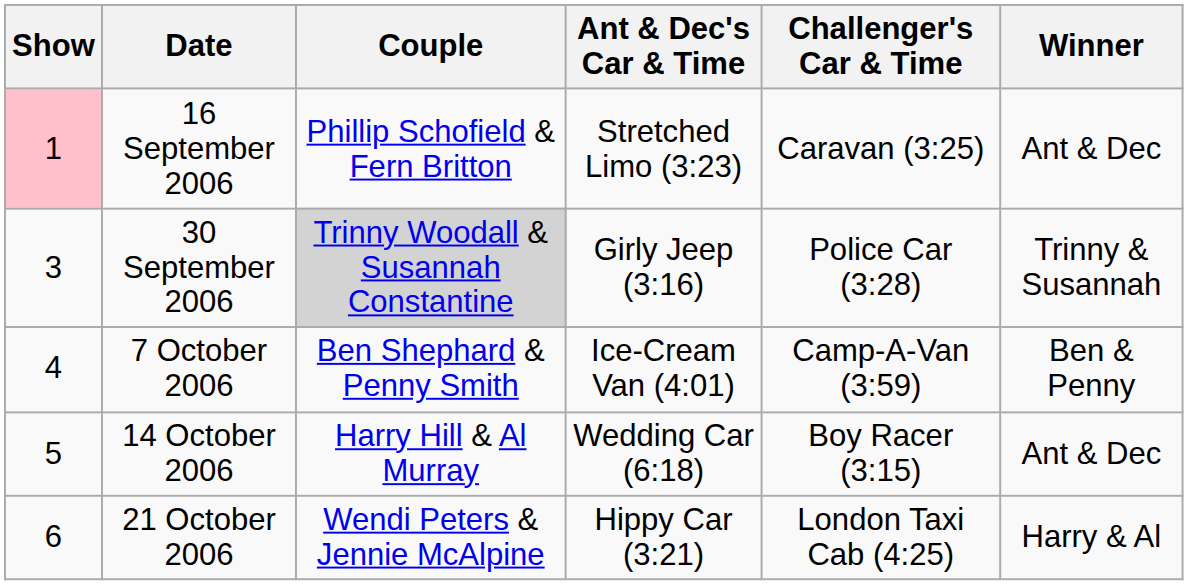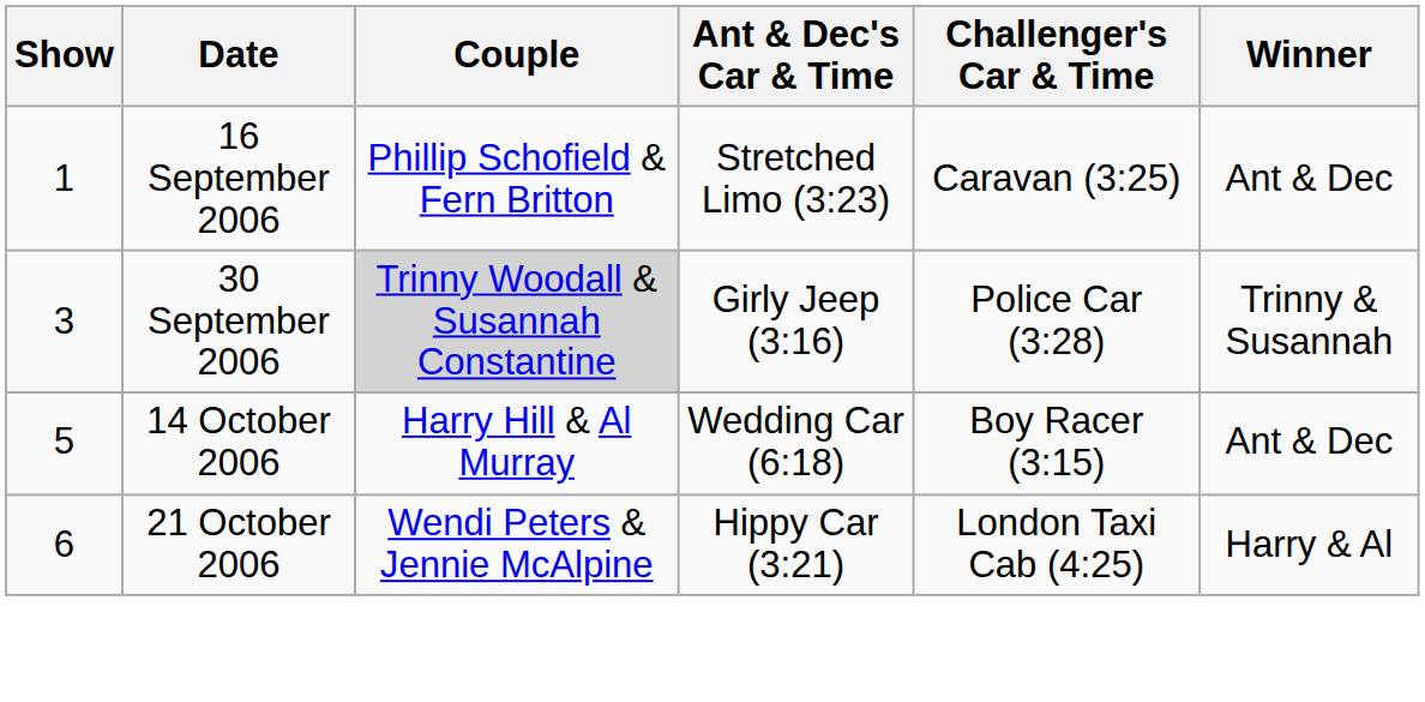 <table class="wikitable" style="text-align:center">
 <tr>
 <th>Show</th>
 <th>Date</th>
 <th>Couple</th>
 <th>Ant & Dec's Car & Time</th>
 <th>Challenger's Car & Time</th>
 <th>Winner</th>
 </tr>
 <tr>
-<td style="background: pink;">1</td>
+<td>1</td>
 <td>16 September 2006</td>
 <td><a href='#'>Phillip Schofield</a> & <a href='#'>Fern Britton</a></td>
 <td>Stretched Limo (3:23)</td>
 <td>Caravan (3:25)</td>
 <td>Ant & Dec</td>
 </tr>
 <tr>
 <td>3</td>
 <td>30 September 2006</td>
 <td style="background: lightgrey;"><a href='#'>Trinny Woodall</a> & <a href='#'>Susannah Constantine</a></td>
 <td>Girly Jeep (3:16)</td>
 <td>Police Car (3:28)</td>
 <td>Trinny & Susannah</td>
-</tr>
-<tr>
-<td>4</td>
-<td>7 October 2006</td>
-<td><a href='#'>Ben Shephard</a> & <a href='#'>Penny Smith</a></td>
-<td>Ice-Cream Van (4:01)</td>
-<td>Camp-A-Van (3:59)</td>
-<td>Ben & Penny</td>
 </tr>
 <tr>
 <td>5</td>
 <td>14 October 2006</td>
 <td><a href='#'>Harry Hill</a> & <a href='#'>Al Murray</a></td>
 <td>Wedding Car (6:18)</td>
 <td>Boy Racer (3:15)</td>
 <td>Ant & Dec</td>
 </tr>
 <tr>
 <td>6</td>
 <td>21 October 2006</td>
 <td><a href='#'>Wendi Peters</a> & <a href='#'>Jennie McAlpine</a></td>
 <td>Hippy Car (3:21)</td>
 <td>London Taxi Cab (4:25)</td>
 <td>Harry & Al</td>
 </tr>
 </table>
